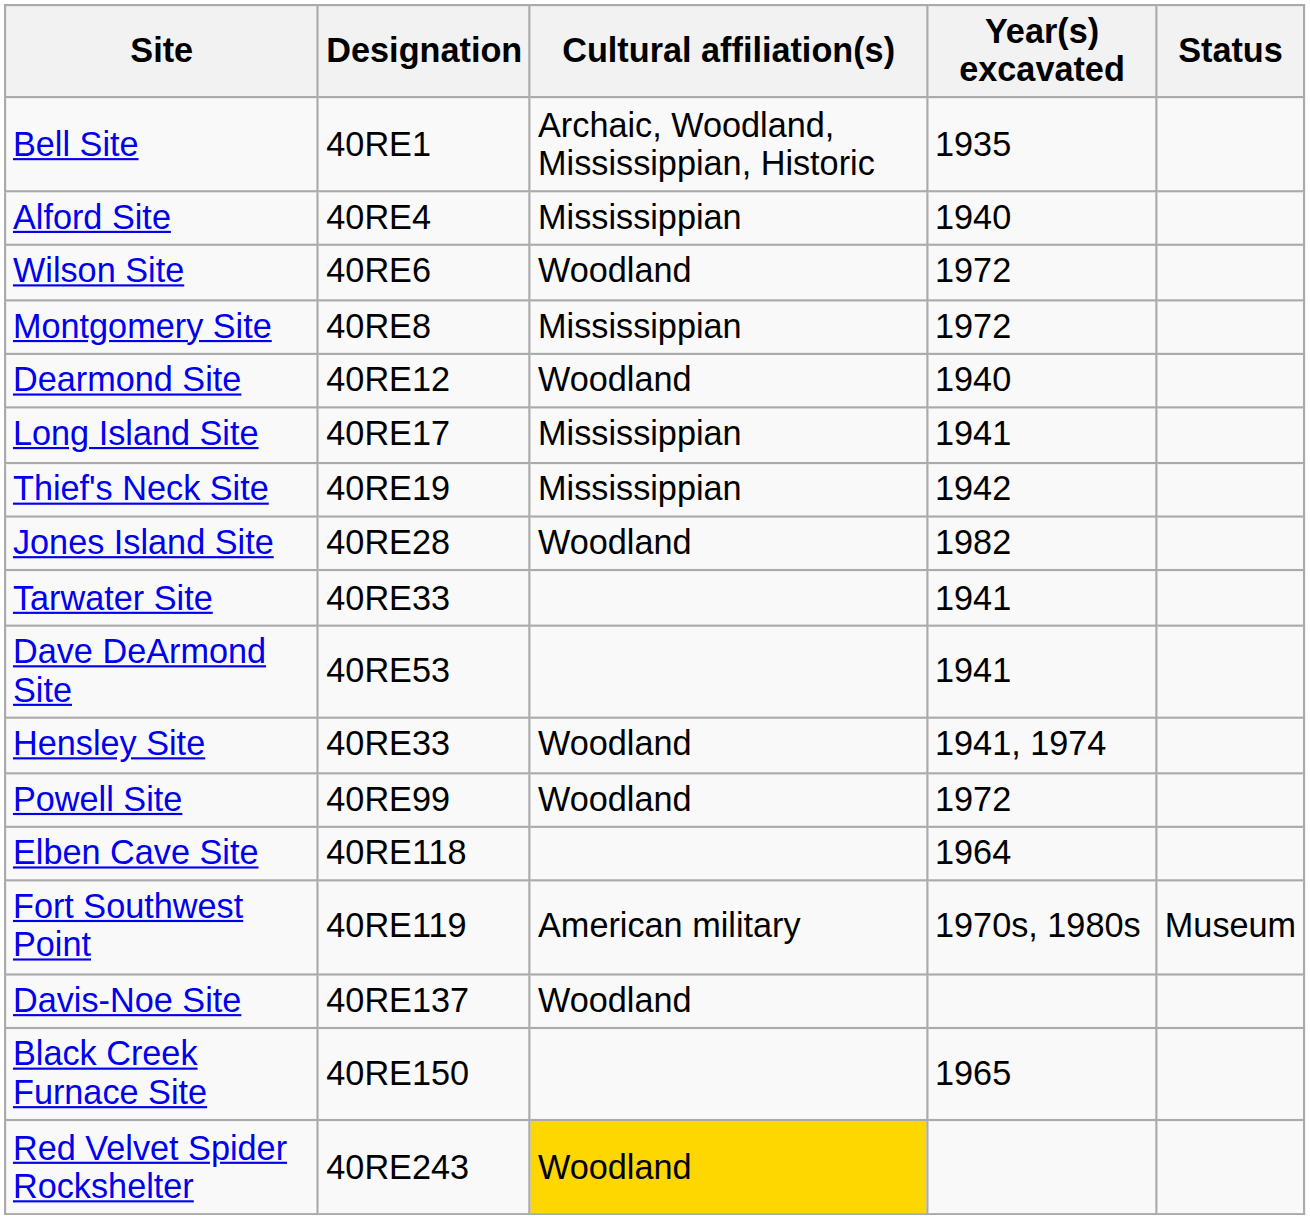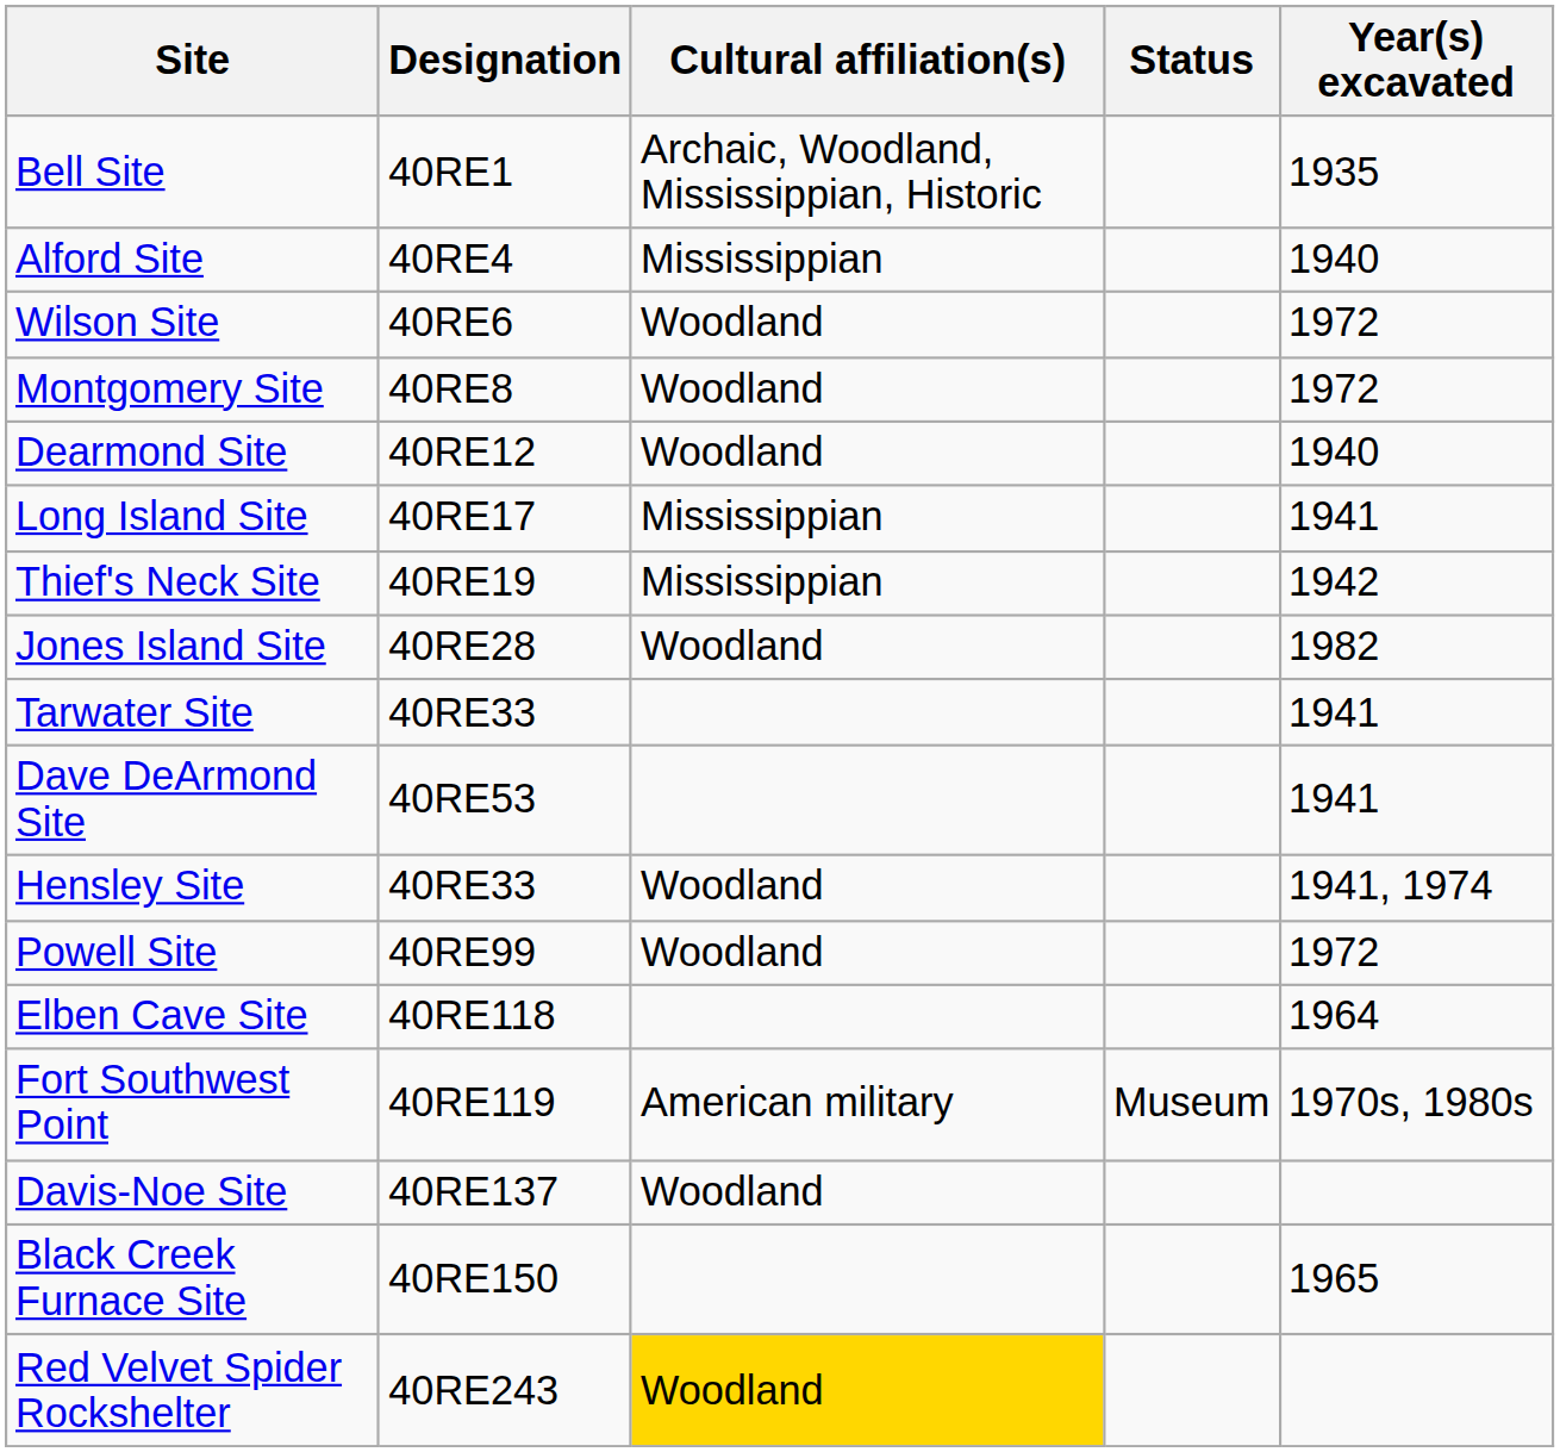 <table class="wikitable">
 <tr>
 <th>Site</th>
 <th>Designation</th>
 <th>Cultural affiliation(s)</th>
+<th>Status</th>
 <th>Year(s) excavated</th>
-<th>Status</th>
 </tr>
 <tr>
 <td><a href='#'>Bell Site</a></td>
 <td>40RE1</td>
 <td>Archaic, Woodland, Mississippian, Historic</td>
+<td></td>
 <td>1935</td>
-<td></td>
 </tr>
 <tr>
 <td><a href='#'>Alford Site</a></td>
 <td>40RE4</td>
 <td>Mississippian</td>
+<td></td>
 <td>1940</td>
-<td></td>
 </tr>
 <tr>
 <td><a href='#'>Wilson Site</a></td>
 <td>40RE6</td>
 <td>Woodland</td>
+<td></td>
 <td>1972</td>
-<td></td>
 </tr>
 <tr>
 <td><a href='#'>Montgomery Site</a></td>
 <td>40RE8</td>
-<td>Mississippian</td>
+<td>Woodland</td>
+<td></td>
 <td>1972</td>
-<td></td>
 </tr>
 <tr>
 <td><a href='#'>Dearmond Site</a></td>
 <td>40RE12</td>
 <td>Woodland</td>
+<td></td>
 <td>1940</td>
-<td></td>
 </tr>
 <tr>
 <td><a href='#'>Long Island Site</a></td>
 <td>40RE17</td>
 <td>Mississippian</td>
+<td></td>
 <td>1941</td>
-<td></td>
 </tr>
 <tr>
 <td><a href='#'>Thief's Neck Site</a></td>
 <td>40RE19</td>
 <td>Mississippian</td>
+<td></td>
 <td>1942</td>
-<td></td>
 </tr>
 <tr>
 <td><a href='#'>Jones Island Site</a></td>
 <td>40RE28</td>
 <td>Woodland</td>
+<td></td>
 <td>1982</td>
-<td></td>
 </tr>
 <tr>
 <td><a href='#'>Tarwater Site</a></td>
 <td>40RE33</td>
 <td></td>
+<td></td>
 <td>1941</td>
-<td></td>
 </tr>
 <tr>
 <td><a href='#'>Dave DeArmond Site</a></td>
 <td>40RE53</td>
 <td></td>
+<td></td>
 <td>1941</td>
-<td></td>
 </tr>
 <tr>
 <td><a href='#'>Hensley Site</a></td>
 <td>40RE33</td>
 <td>Woodland</td>
+<td></td>
 <td>1941, 1974</td>
-<td></td>
 </tr>
 <tr>
 <td><a href='#'>Powell Site</a></td>
 <td>40RE99</td>
 <td>Woodland</td>
+<td></td>
 <td>1972</td>
-<td></td>
 </tr>
 <tr>
 <td><a href='#'>Elben Cave Site</a></td>
 <td>40RE118</td>
 <td></td>
+<td></td>
 <td>1964</td>
-<td></td>
 </tr>
 <tr>
 <td><a href='#'>Fort Southwest Point</a></td>
 <td>40RE119</td>
 <td>American military</td>
+<td>Museum</td>
 <td>1970s, 1980s</td>
-<td>Museum</td>
 </tr>
 <tr>
 <td><a href='#'>Davis-Noe Site</a></td>
 <td>40RE137</td>
 <td>Woodland</td>
 <td></td>
 <td></td>
 </tr>
 <tr>
 <td><a href='#'>Black Creek Furnace Site</a></td>
 <td>40RE150</td>
 <td></td>
+<td></td>
 <td>1965</td>
-<td></td>
 </tr>
 <tr>
 <td><a href='#'>Red Velvet Spider Rockshelter</a></td>
 <td>40RE243</td>
 <td style="background: gold;">Woodland</td>
 <td></td>
 <td></td>
 </tr>
 </table>
